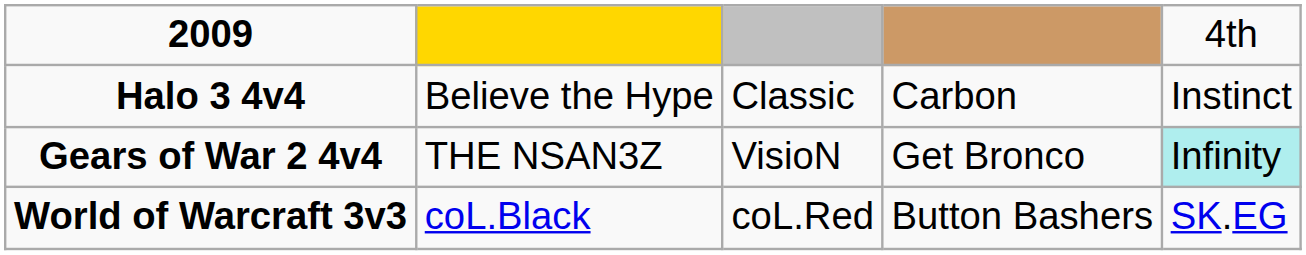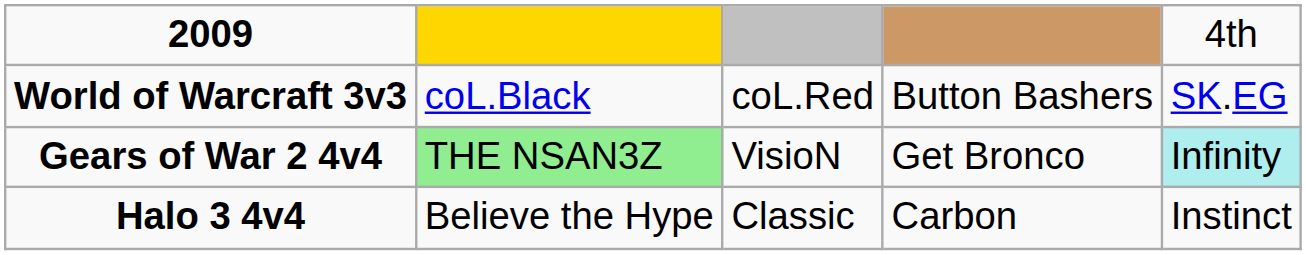 <table class="wikitable" style="text-align:left">
 <tr>
 <td style="text-align:center"><strong>2009</strong></td>
 <td style="text-align:center; background:gold;"></td>
 <td style="text-align:center; background:silver;"></td>
 <td style="text-align:center; background:#c96;"></td>
 <td style="text-align:center">4th</td>
 </tr>
 <tr>
+<td style="text-align:center"><strong>World of Warcraft 3v3</strong></td>
+<td> <a href='#'>coL.Black</a></td>
+<td> coL.Red</td>
+<td> Button Bashers</td>
+<td> <a href='#'>SK</a>.<a href='#'>EG</a></td>
+</tr>
+<tr>
+<td style="text-align:center"><strong>Gears of War 2 4v4</strong></td>
+<td style="background: lightgreen;"> THE NSAN3Z</td>
+<td> VisioN</td>
+<td> Get Bronco</td>
+<td style="background: paleturquoise;"> Infinity</td>
+</tr>
+<tr>
 <td style="text-align:center"><strong>Halo 3 4v4</strong></td>
 <td> Believe the Hype</td>
 <td> Classic</td>
 <td> Carbon</td>
 <td> Instinct</td>
 </tr>
-<tr>
-<td style="text-align:center"><strong>Gears of War 2 4v4</strong></td>
-<td> THE NSAN3Z</td>
-<td> VisioN</td>
-<td> Get Bronco</td>
-<td style="background: paleturquoise;"> Infinity</td>
-</tr>
-<tr>
-<td style="text-align:center"><strong>World of Warcraft 3v3</strong></td>
-<td> <a href='#'>coL.Black</a></td>
-<td> coL.Red</td>
-<td> Button Bashers</td>
-<td> <a href='#'>SK</a>.<a href='#'>EG</a></td>
-</tr>
 </table>
